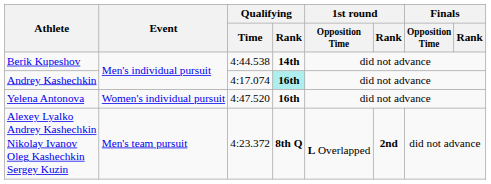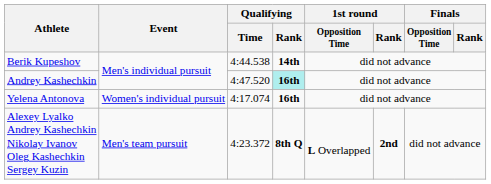 <table class=wikitable style="font-size:90%">
 <tr>
 <th rowspan="2">Athlete</th>
 <th rowspan="2">Event</th>
 <th colspan="2">Qualifying</th>
 <th colspan="2">1st round</th>
 <th colspan="2">Finals</th>
 </tr>
 <tr>
 <th>Time</th>
 <th>Rank</th>
 <th style="line-height:1em"><small>Opposition<br>Time</small></th>
 <th>Rank</th>
 <th style="line-height:1em"><small>Opposition<br>Time</small></th>
 <th>Rank</th>
 </tr>
 <tr>
 <td><a href='#'>Berik Kupeshov</a></td>
 <td rowspan=2><a href='#'>Men's individual pursuit</a></td>
 <td align=center>4:44.538</td>
 <td align=center><strong>14th</strong></td>
 <td style="text-align:center;" colspan="7">did not advance</td>
 </tr>
 <tr>
 <td><a href='#'>Andrey Kashechkin</a></td>
-<td align=center>4:17.074</td>
+<td align=center>4:47.520</td>
 <td align=center style="background: paleturquoise;"><strong>16th</strong></td>
 <td style="text-align:center;" colspan="7">did not advance</td>
 </tr>
 <tr>
 <td><a href='#'>Yelena Antonova</a></td>
 <td><a href='#'>Women's individual pursuit</a></td>
-<td align=center>4:47.520</td>
+<td align=center>4:17.074</td>
 <td align=center><strong>16th</strong></td>
 <td style="text-align:center;" colspan="7">did not advance</td>
 </tr>
 <tr>
 <td><a href='#'>Alexey Lyalko</a><br><a href='#'>Andrey Kashechkin</a><br><a href='#'>Nikolay Ivanov</a><br><a href='#'>Oleg Kashechkin</a><br><a href='#'>Sergey Kuzin</a></td>
 <td><a href='#'>Men's team pursuit</a></td>
 <td align=center>4:23.372</td>
 <td align=center><strong>8th Q</strong></td>
 <td align=center><br><strong>L</strong> Overlapped</td>
 <td align=center><strong>2nd</strong></td>
 <td style="text-align:center;" colspan="7">did not advance</td>
 </tr>
 </table>
